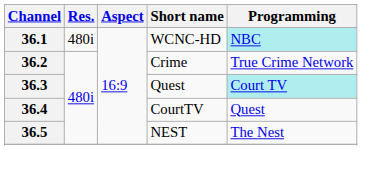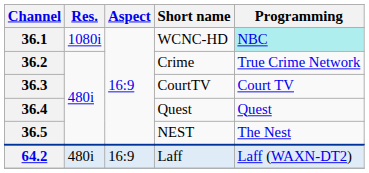 <table class="wikitable">
 <tr>
 <th scope = "col"><a href='#'>Channel</a></th>
 <th scope = "col"><a href='#'>Res.</a></th>
 <th scope = "col"><a href='#'>Aspect</a></th>
 <th scope = "col">Short name</th>
 <th scope = "col">Programming</th>
 </tr>
 <tr>
 <th scope = "row">36.1</th>
-<td>480i</td>
+<td><a href='#'>1080i</a></td>
 <td rowspan="5"><a href='#'>16:9</a></td>
 <td>WCNC-HD</td>
 <td style="background: paleturquoise;"><a href='#'>NBC</a></td>
 </tr>
 <tr>
 <th scope = "row">36.2</th>
 <td rowspan="4"><a href='#'>480i</a></td>
 <td>Crime</td>
 <td><a href='#'>True Crime Network</a></td>
 </tr>
 <tr>
 <th scope = "row">36.3</th>
-<td>Quest</td>
-<td style="background: paleturquoise;"><a href='#'>Court TV</a></td>
+<td>CourtTV</td>
+<td><a href='#'>Court TV</a></td>
 </tr>
 <tr>
 <th scope = "row">36.4</th>
-<td>CourtTV</td>
+<td>Quest</td>
 <td><a href='#'>Quest</a></td>
 </tr>
 <tr>
 <th scope = "row">36.5</th>
 <td>NEST</td>
 <td><a href='#'>The Nest</a></td>
 </tr>
 <tr>
 </tr>
+<tr style="background-color:#DFEBF6; border-top: 2px solid #003399;">
+<th scope="row"><a href='#'>64.2</a></th>
+<td>480i</td>
+<td>16:9</td>
+<td>Laff</td>
+<td><a href='#'>Laff</a> (<a href='#'>WAXN-DT2</a>)</td>
+</tr>
 <tr style="background-color:#DFEBF6">
 </tr>
 </table>
